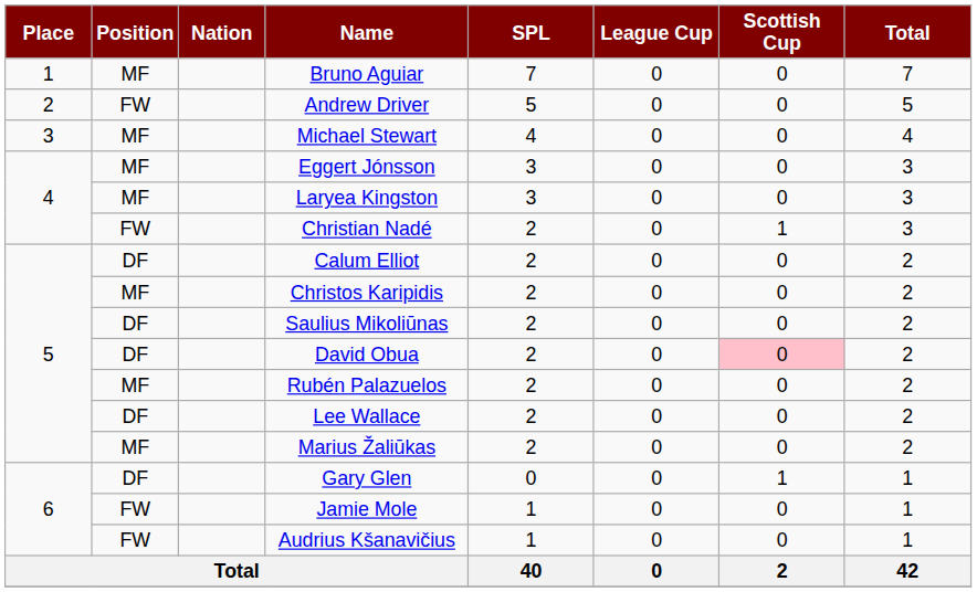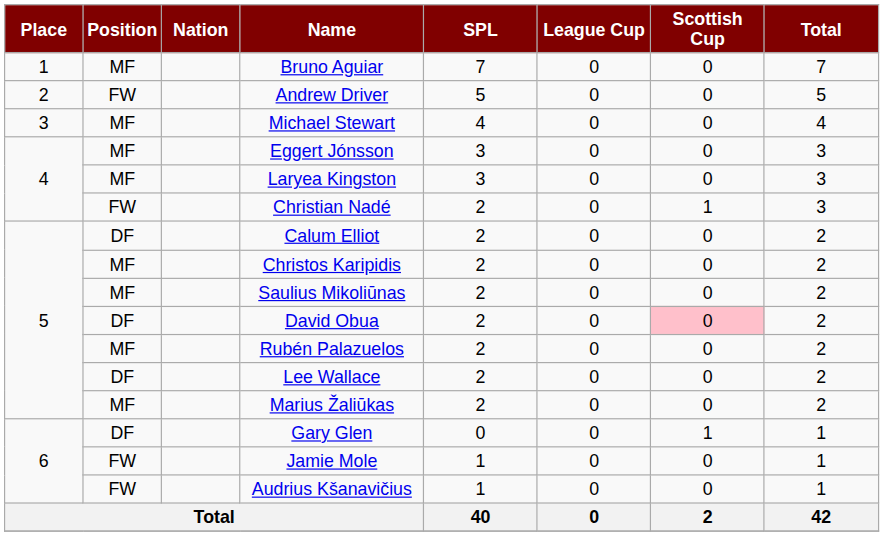 <table class="wikitable" style="font-size: 95%; text-align: center;">
 <tr>
 <th style="background:maroon; color:white;" scope="col" width=60>Place</th>
 <th style="background:maroon; color:white;" scope="col" width=60>Position</th>
 <th style="background:maroon; color:white;" scope="col" width=60>Nation</th>
 <th style="background:maroon; color:white;" scope="col" width=150>Name</th>
 <th style="background:maroon; color:white;" scope="col" width=90>SPL</th>
 <th style="background:maroon; color:white;" scope="col" width=90>League Cup</th>
 <th style="background:maroon; color:white;" scope="col" width=90>Scottish Cup</th>
 <th style="background:maroon; color:white;" scope="col" width=90>Total</th>
 </tr>
 <tr>
 <td>1</td>
 <td>MF</td>
 <td></td>
 <td><a href='#'>Bruno Aguiar</a></td>
 <td>7</td>
 <td>0</td>
 <td>0</td>
 <td>7</td>
 </tr>
 <tr>
 <td>2</td>
 <td>FW</td>
 <td></td>
 <td><a href='#'>Andrew Driver</a></td>
 <td>5</td>
 <td>0</td>
 <td>0</td>
 <td>5</td>
 </tr>
 <tr>
 <td>3</td>
 <td>MF</td>
 <td></td>
 <td><a href='#'>Michael Stewart</a></td>
 <td>4</td>
 <td>0</td>
 <td>0</td>
 <td>4</td>
 </tr>
 <tr>
 <td rowspan=3>4</td>
 <td>MF</td>
 <td></td>
 <td><a href='#'>Eggert Jónsson</a></td>
 <td>3</td>
 <td>0</td>
 <td>0</td>
 <td>3</td>
 </tr>
 <tr>
 <td>MF</td>
 <td></td>
 <td><a href='#'>Laryea Kingston</a></td>
 <td>3</td>
 <td>0</td>
 <td>0</td>
 <td>3</td>
 </tr>
 <tr>
 <td>FW</td>
 <td></td>
 <td><a href='#'>Christian Nadé</a></td>
 <td>2</td>
 <td>0</td>
 <td>1</td>
 <td>3</td>
 </tr>
 <tr>
 <td rowspan=7>5</td>
 <td>DF</td>
 <td></td>
 <td><a href='#'>Calum Elliot</a></td>
 <td>2</td>
 <td>0</td>
 <td>0</td>
 <td>2</td>
 </tr>
 <tr>
 <td>MF</td>
 <td></td>
 <td><a href='#'>Christos Karipidis</a></td>
 <td>2</td>
 <td>0</td>
 <td>0</td>
 <td>2</td>
 </tr>
 <tr>
-<td>DF</td>
+<td>MF</td>
 <td></td>
 <td><a href='#'>Saulius Mikoliūnas</a></td>
 <td>2</td>
 <td>0</td>
 <td>0</td>
 <td>2</td>
 </tr>
 <tr>
 <td>DF</td>
 <td></td>
 <td><a href='#'>David Obua</a></td>
 <td>2</td>
 <td>0</td>
 <td style="background: pink;">0</td>
 <td>2</td>
 </tr>
 <tr>
 <td>MF</td>
 <td></td>
 <td><a href='#'>Rubén Palazuelos</a></td>
 <td>2</td>
 <td>0</td>
 <td>0</td>
 <td>2</td>
 </tr>
 <tr>
 <td>DF</td>
 <td></td>
 <td><a href='#'>Lee Wallace</a></td>
 <td>2</td>
 <td>0</td>
 <td>0</td>
 <td>2</td>
 </tr>
 <tr>
 <td>MF</td>
 <td></td>
 <td><a href='#'>Marius Žaliūkas</a></td>
 <td>2</td>
 <td>0</td>
 <td>0</td>
 <td>2</td>
 </tr>
 <tr>
 <td rowspan=3>6</td>
 <td>DF</td>
 <td></td>
 <td><a href='#'>Gary Glen</a></td>
 <td>0</td>
 <td>0</td>
 <td>1</td>
 <td>1</td>
 </tr>
 <tr>
 <td>FW</td>
 <td></td>
 <td><a href='#'>Jamie Mole</a></td>
 <td>1</td>
 <td>0</td>
 <td>0</td>
 <td>1</td>
 </tr>
 <tr>
 <td>FW</td>
 <td></td>
 <td><a href='#'>Audrius Kšanavičius</a></td>
 <td>1</td>
 <td>0</td>
 <td>0</td>
 <td>1</td>
 </tr>
 <tr>
 <th colspan=4>Total</th>
 <th>40</th>
 <th>0</th>
 <th>2</th>
 <th>42</th>
 </tr>
 <tr>
 </tr>
 </table>
